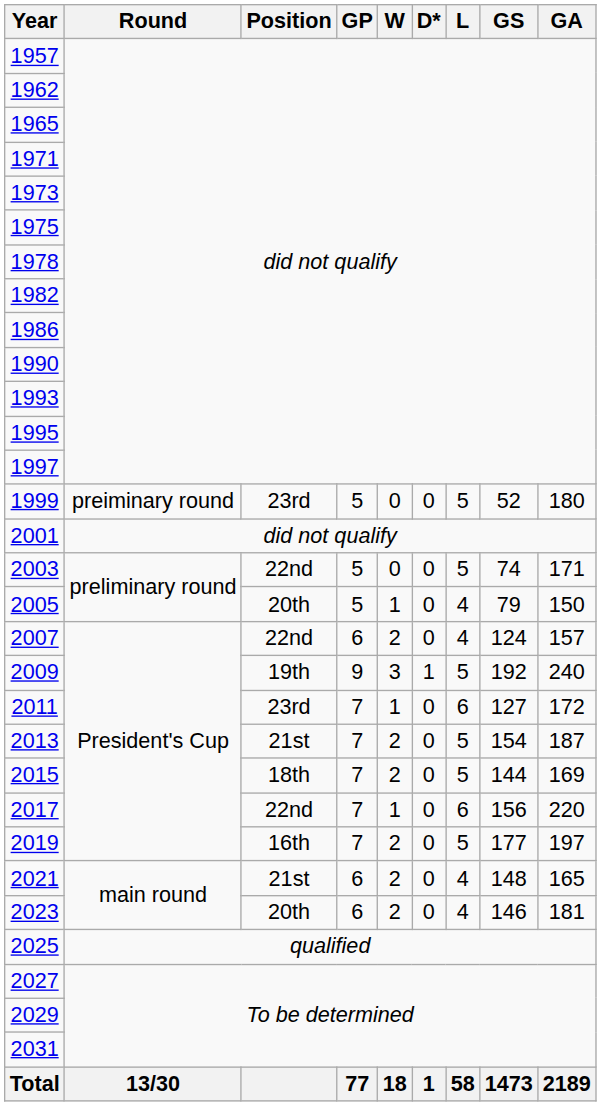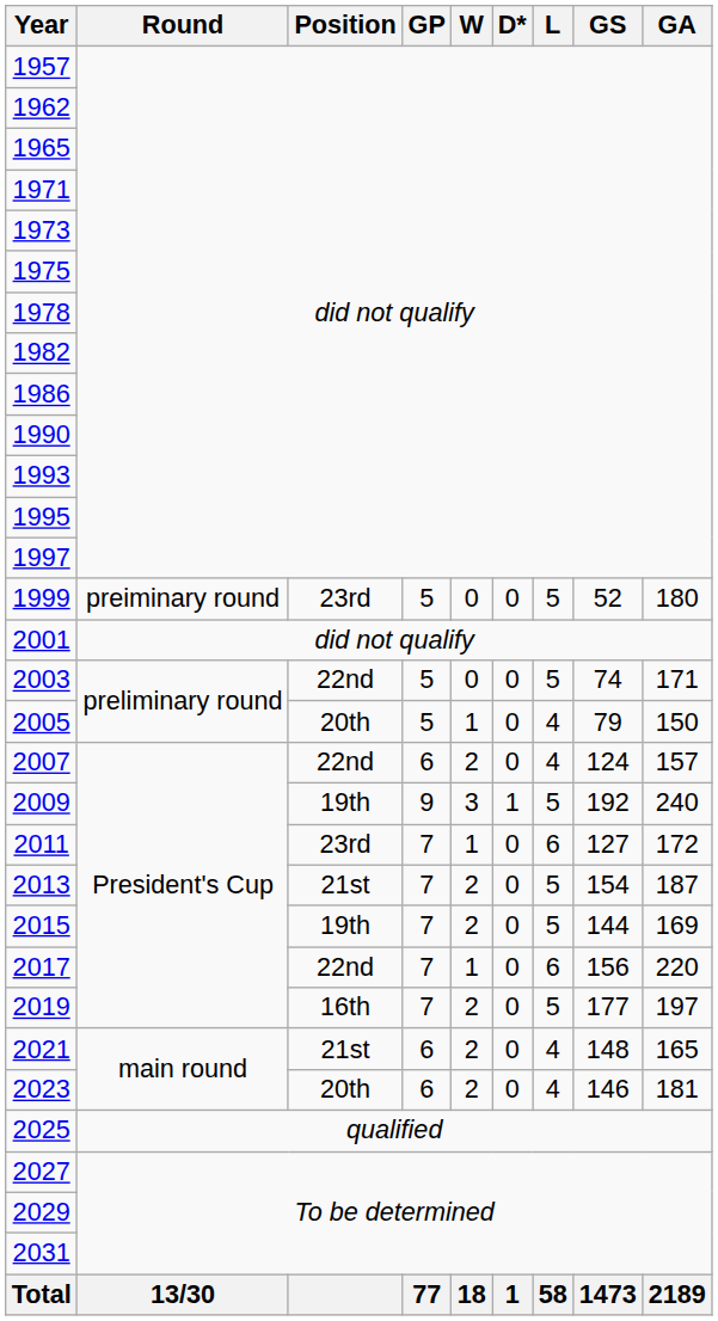 <table class="wikitable" style="text-align: center;">
 <tr>
 <th>Year</th>
 <th>Round</th>
 <th>Position</th>
 <th>GP</th>
 <th>W</th>
 <th>D*</th>
 <th>L</th>
 <th>GS</th>
 <th>GA</th>
 </tr>
 <tr>
 <td> <a href='#'>1957</a></td>
 <td rowspan=13 colspan=8><em>did not qualify</em></td>
 </tr>
 <tr>
 <td> <a href='#'>1962</a></td>
 </tr>
 <tr>
 <td> <a href='#'>1965</a></td>
 </tr>
 <tr>
 <td> <a href='#'>1971</a></td>
 </tr>
 <tr>
 <td> <a href='#'>1973</a></td>
 </tr>
 <tr>
 <td> <a href='#'>1975</a></td>
 </tr>
 <tr>
 <td> <a href='#'>1978</a></td>
 </tr>
 <tr>
 <td> <a href='#'>1982</a></td>
 </tr>
 <tr>
 <td> <a href='#'>1986</a></td>
 </tr>
 <tr>
 <td> <a href='#'>1990</a></td>
 </tr>
 <tr>
 <td> <a href='#'>1993</a></td>
 </tr>
 <tr>
 <td> <a href='#'>1995</a></td>
 </tr>
 <tr>
 <td> <a href='#'>1997</a></td>
 </tr>
 <tr>
 <td> <a href='#'>1999</a></td>
 <td>preiminary round</td>
 <td>23rd</td>
 <td>5</td>
 <td>0</td>
 <td>0</td>
 <td>5</td>
 <td>52</td>
 <td>180</td>
 </tr>
 <tr>
 <td> <a href='#'>2001</a></td>
 <td colspan=8><em>did not qualify</em></td>
 </tr>
 <tr>
 <td> <a href='#'>2003</a></td>
 <td rowspan=2>preliminary round</td>
 <td>22nd</td>
 <td>5</td>
 <td>0</td>
 <td>0</td>
 <td>5</td>
 <td>74</td>
 <td>171</td>
 </tr>
 <tr>
 <td> <a href='#'>2005</a></td>
 <td>20th</td>
 <td>5</td>
 <td>1</td>
 <td>0</td>
 <td>4</td>
 <td>79</td>
 <td>150</td>
 </tr>
 <tr>
 <td> <a href='#'>2007</a></td>
 <td rowspan=7>President's Cup</td>
 <td>22nd</td>
 <td>6</td>
 <td>2</td>
 <td>0</td>
 <td>4</td>
 <td>124</td>
 <td>157</td>
 </tr>
 <tr>
 <td> <a href='#'>2009</a></td>
 <td>19th</td>
 <td>9</td>
 <td>3</td>
 <td>1</td>
 <td>5</td>
 <td>192</td>
 <td>240</td>
 </tr>
 <tr>
 <td> <a href='#'>2011</a></td>
 <td>23rd</td>
 <td>7</td>
 <td>1</td>
 <td>0</td>
 <td>6</td>
 <td>127</td>
 <td>172</td>
 </tr>
 <tr>
 <td> <a href='#'>2013</a></td>
 <td>21st</td>
 <td>7</td>
 <td>2</td>
 <td>0</td>
 <td>5</td>
 <td>154</td>
 <td>187</td>
 </tr>
 <tr>
 <td> <a href='#'>2015</a></td>
-<td>18th</td>
+<td>19th</td>
 <td>7</td>
 <td>2</td>
 <td>0</td>
 <td>5</td>
 <td>144</td>
 <td>169</td>
 </tr>
 <tr>
 <td> <a href='#'>2017</a></td>
 <td>22nd</td>
 <td>7</td>
 <td>1</td>
 <td>0</td>
 <td>6</td>
 <td>156</td>
 <td>220</td>
 </tr>
 <tr>
 <td> <a href='#'>2019</a></td>
 <td>16th</td>
 <td>7</td>
 <td>2</td>
 <td>0</td>
 <td>5</td>
 <td>177</td>
 <td>197</td>
 </tr>
 <tr>
 <td> <a href='#'>2021</a></td>
 <td rowspan=2>main round</td>
 <td>21st</td>
 <td>6</td>
 <td>2</td>
 <td>0</td>
 <td>4</td>
 <td>148</td>
 <td>165</td>
 </tr>
 <tr>
 <td> <a href='#'>2023</a></td>
 <td>20th</td>
 <td>6</td>
 <td>2</td>
 <td>0</td>
 <td>4</td>
 <td>146</td>
 <td>181</td>
 </tr>
 <tr>
 <td> <a href='#'>2025</a></td>
 <td colspan=8><em>qualified</em></td>
 </tr>
 <tr>
 <td> <a href='#'>2027</a></td>
 <td colspan=8 rowspan=3><em>To be determined</em></td>
 </tr>
 <tr>
 <td> <a href='#'>2029</a></td>
 </tr>
 <tr>
 <td> <a href='#'>2031</a></td>
 </tr>
 <tr>
 <th>Total</th>
 <th>13/30</th>
 <th></th>
 <th>77</th>
 <th>18</th>
 <th>1</th>
 <th>58</th>
 <th>1473</th>
 <th>2189</th>
 </tr>
 </table>
